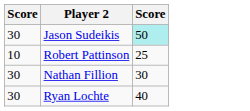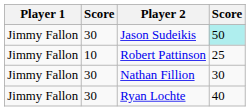 <table class="wikitable">
 <tr>
+<th>Player 1</th>
 <th>Score</th>
 <th>Player 2</th>
 <th>Score</th>
 </tr>
 <tr>
+<td>Jimmy Fallon</td>
 <td>30</td>
 <td><a href='#'>Jason Sudeikis</a></td>
 <td style="background: paleturquoise;">50</td>
 </tr>
 <tr>
+<td>Jimmy Fallon</td>
 <td>10</td>
 <td><a href='#'>Robert Pattinson</a></td>
 <td>25</td>
 </tr>
 <tr>
+<td>Jimmy Fallon</td>
 <td>30</td>
 <td><a href='#'>Nathan Fillion</a></td>
 <td>30</td>
 </tr>
 <tr>
+<td>Jimmy Fallon</td>
 <td>30</td>
 <td><a href='#'>Ryan Lochte</a></td>
 <td>40</td>
 </tr>
 </table>
